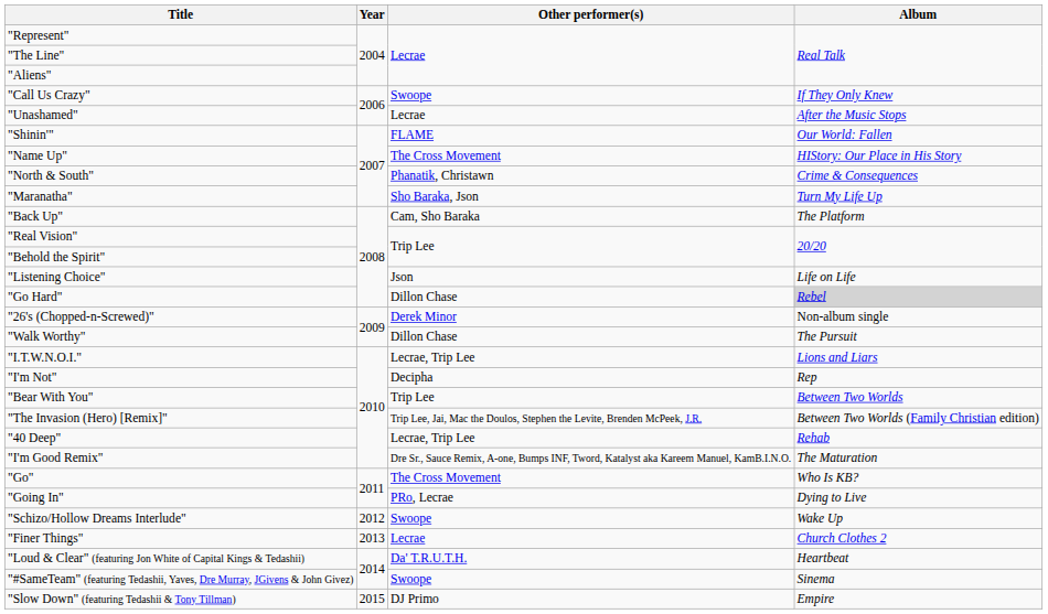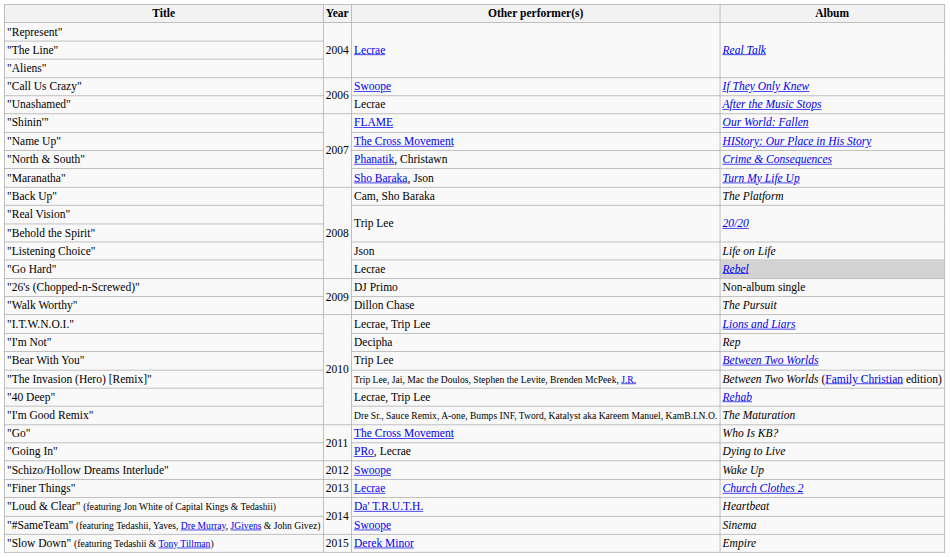 <table class="wikitable">
 <tr>
 <th>Title</th>
 <th>Year</th>
 <th>Other performer(s)</th>
 <th>Album</th>
 </tr>
 <tr>
 <td>"Represent"</td>
 <td rowspan="3">2004</td>
 <td rowspan="3"><a href='#'>Lecrae</a></td>
 <td rowspan="3"><em><a href='#'>Real Talk</a></em></td>
 </tr>
 <tr>
 <td>"The Line"</td>
 </tr>
 <tr>
 <td>"Aliens"</td>
 </tr>
 <tr>
 <td>"Call Us Crazy"</td>
 <td rowspan="2">2006</td>
 <td><a href='#'>Swoope</a></td>
 <td><em><a href='#'>If They Only Knew</a></em></td>
 </tr>
 <tr>
 <td>"Unashamed"</td>
 <td>Lecrae</td>
 <td><em><a href='#'>After the Music Stops</a></em></td>
 </tr>
 <tr>
 <td>"Shinin'"</td>
 <td rowspan="4">2007</td>
 <td><a href='#'>FLAME</a></td>
 <td><em><a href='#'>Our World: Fallen</a></em></td>
 </tr>
 <tr>
 <td>"Name Up"</td>
 <td><a href='#'>The Cross Movement</a></td>
 <td><em><a href='#'>HIStory: Our Place in His Story</a></em></td>
 </tr>
 <tr>
 <td>"North & South"</td>
 <td><a href='#'>Phanatik</a>, Christawn</td>
 <td><em><a href='#'>Crime & Consequences</a></em></td>
 </tr>
 <tr>
 <td>"Maranatha"</td>
 <td><a href='#'>Sho Baraka</a>, Json</td>
 <td><em><a href='#'>Turn My Life Up</a></em></td>
 </tr>
 <tr>
 <td>"Back Up"</td>
 <td rowspan="5">2008</td>
 <td>Cam, Sho Baraka</td>
 <td><em>The Platform</em></td>
 </tr>
 <tr>
 <td>"Real Vision"</td>
 <td rowspan="2">Trip Lee</td>
 <td rowspan="2"><em><a href='#'>20/20</a></em></td>
 </tr>
 <tr>
 <td>"Behold the Spirit"</td>
 </tr>
 <tr>
 <td>"Listening Choice"</td>
 <td>Json</td>
 <td><em>Life on Life</em></td>
 </tr>
 <tr>
 <td>"Go Hard"</td>
-<td>Dillon Chase</td>
+<td>Lecrae</td>
 <td style="background: lightgrey;"><em><a href='#'>Rebel</a></em></td>
 </tr>
 <tr>
 <td>"26's (Chopped-n-Screwed)"</td>
 <td rowspan="2">2009</td>
-<td><a href='#'>Derek Minor</a></td>
+<td>DJ Primo</td>
 <td>Non-album single</td>
 </tr>
 <tr>
 <td>"Walk Worthy"</td>
 <td>Dillon Chase</td>
 <td><em>The Pursuit</em><br></td>
 </tr>
 <tr>
 <td>"I.T.W.N.O.I."</td>
 <td rowspan="6">2010</td>
 <td>Lecrae, Trip Lee</td>
 <td><em><a href='#'>Lions and Liars</a></em></td>
 </tr>
 <tr>
 <td>"I'm Not"</td>
 <td>Decipha</td>
 <td><em>Rep</em></td>
 </tr>
 <tr>
 <td>"Bear With You"</td>
 <td>Trip Lee</td>
 <td><em><a href='#'>Between Two Worlds</a></em></td>
 </tr>
 <tr>
 <td>"The Invasion (Hero) [Remix]"</td>
 <td><small>Trip Lee, Jai, Mac the Doulos, Stephen the Levite, Brenden McPeek, <a href='#'>J.R.</a></small></td>
 <td><em>Between Two Worlds</em> (<a href='#'>Family Christian</a> edition)</td>
 </tr>
 <tr>
 <td>"40 Deep"</td>
 <td>Lecrae, Trip Lee</td>
 <td><em><a href='#'>Rehab</a></em></td>
 </tr>
 <tr>
 <td>"I'm Good Remix"</td>
 <td><small>Dre Sr., Sauce Remix, A-one, Bumps INF, Tword, Katalyst aka Kareem Manuel, KamB.I.N.O.</small></td>
 <td><em>The Maturation</em></td>
 </tr>
 <tr>
 <td>"Go"</td>
 <td rowspan="2">2011</td>
 <td><a href='#'>The Cross Movement</a></td>
 <td><em>Who Is KB?</em></td>
 </tr>
 <tr>
 <td>"Going In"</td>
 <td><a href='#'>PRo</a>, Lecrae</td>
 <td><em>Dying to Live</em></td>
 </tr>
 <tr>
 <td>"Schizo/Hollow Dreams Interlude"</td>
 <td>2012</td>
 <td><a href='#'>Swoope</a></td>
 <td><em>Wake Up</em></td>
 </tr>
 <tr>
 <td>"Finer Things"</td>
 <td>2013</td>
 <td><a href='#'>Lecrae</a></td>
 <td><em><a href='#'>Church Clothes 2</a></em></td>
 </tr>
 <tr>
 <td>"Loud & Clear" <small>(featuring Jon White of Capital Kings & Tedashii)</small></td>
 <td rowspan="2">2014</td>
 <td><a href='#'>Da' T.R.U.T.H.</a></td>
 <td><em>Heartbeat</em></td>
 </tr>
 <tr>
 <td>"#SameTeam" <small>(featuring Tedashii, Yaves, <a href='#'>Dre Murray</a>, <a href='#'>JGivens</a> & John Givez)</small></td>
 <td><a href='#'>Swoope</a></td>
 <td><em>Sinema</em></td>
 </tr>
 <tr>
 <td>"Slow Down" <small>(featuring Tedashii & <a href='#'>Tony Tillman</a>)</small></td>
 <td>2015</td>
-<td>DJ Primo</td>
+<td><a href='#'>Derek Minor</a></td>
 <td><em>Empire</em></td>
 </tr>
 </table>
